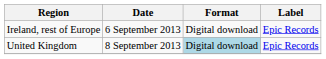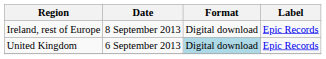 <table class=wikitable>
 <tr>
 <th>Region</th>
 <th>Date</th>
 <th>Format</th>
 <th>Label</th>
 </tr>
 <tr>
 <td>Ireland, rest of Europe</td>
-<td>6 September 2013</td>
+<td>8 September 2013</td>
 <td>Digital download</td>
 <td><a href='#'>Epic Records</a></td>
 </tr>
 <tr>
 <td>United Kingdom</td>
-<td>8 September 2013</td>
+<td>6 September 2013</td>
 <td style="background: lightblue;">Digital download</td>
 <td><a href='#'>Epic Records</a></td>
 </tr>
 <tr>
 </tr>
 </table>
